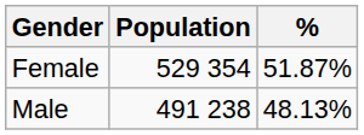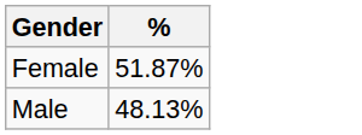 <table class="wikitable" style="font-size: 95%; text-align: right">
 <tr>
 <th>Gender</th>
-<th>Population</th>
 <th>%</th>
 </tr>
 <tr>
 <td align=left>Female</td>
-<td>529 354</td>
 <td>51.87%</td>
 </tr>
 <tr>
 <td align=left>Male</td>
-<td>491 238</td>
 <td>48.13%</td>
 </tr>
 </table>
